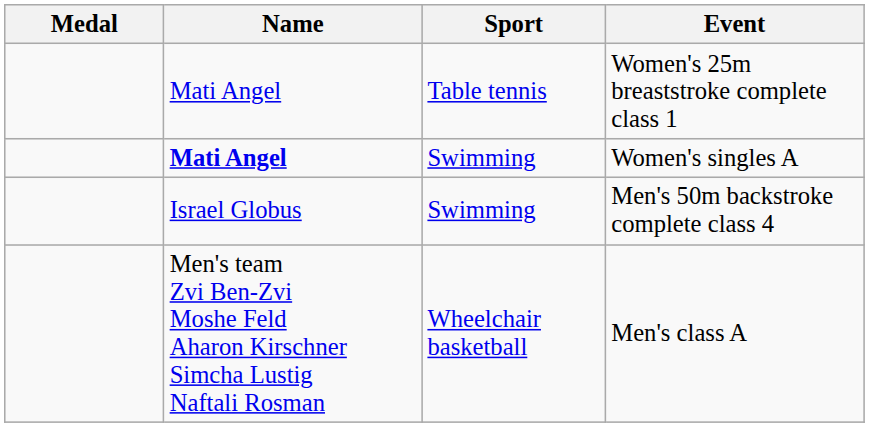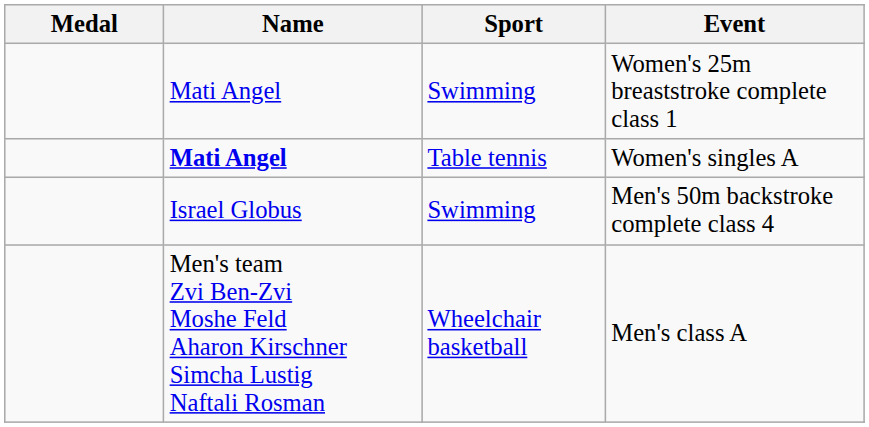 <table class="wikitable">
 <tr>
 <th style="width:6em">Medal</th>
 <th style="width:10em">Name</th>
 <th style="width:7em">Sport</th>
 <th style="width:10em">Event</th>
 </tr>
 <tr>
 <td></td>
 <td><a href='#'>Mati Angel</a></td>
-<td><a href='#'>Table tennis</a></td>
+<td><a href='#'>Swimming</a></td>
 <td>Women's 25m breaststroke complete class 1</td>
 </tr>
 <tr>
 <td></td>
 <td><strong><a href='#'>Mati Angel</a></strong></td>
-<td><a href='#'>Swimming</a></td>
+<td><a href='#'>Table tennis</a></td>
 <td>Women's singles A</td>
 </tr>
 <tr>
 <td></td>
 <td><a href='#'>Israel Globus</a></td>
 <td><a href='#'>Swimming</a></td>
 <td>Men's 50m backstroke complete class 4</td>
 </tr>
 <tr>
 <td></td>
 <td>Men's team<br> <a href='#'>Zvi Ben-Zvi</a><br><a href='#'>Moshe Feld</a><br><a href='#'>Aharon Kirschner</a><br><a href='#'>Simcha Lustig</a><br><a href='#'>Naftali Rosman</a></td>
 <td><a href='#'>Wheelchair basketball</a></td>
 <td>Men's class A</td>
 </tr>
 </table>
